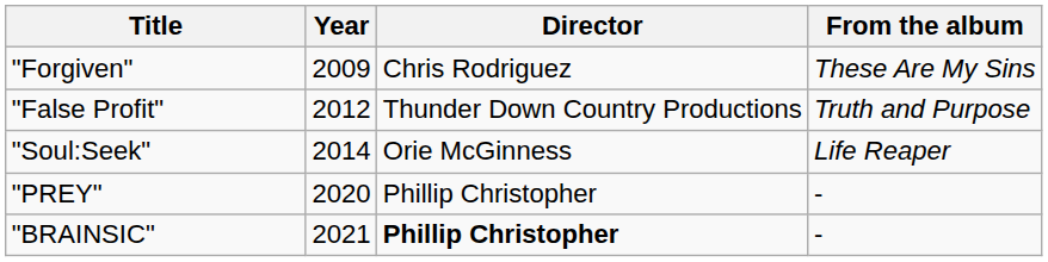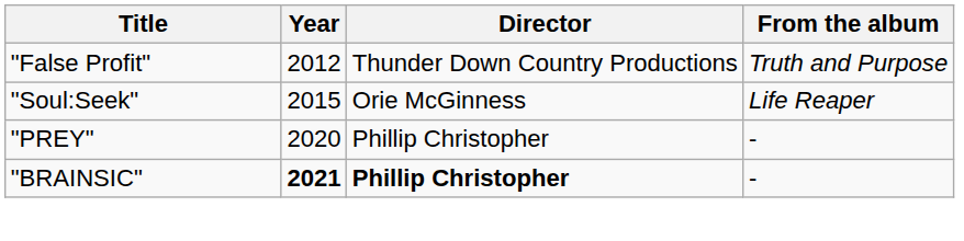 <table class="wikitable" border="1">
 <tr>
 <th width="175">Title</th>
 <th>Year</th>
 <th>Director</th>
 <th>From the album</th>
-</tr>
-<tr>
-<td>"Forgiven"</td>
-<td>2009</td>
-<td>Chris Rodriguez</td>
-<td><em>These Are My Sins</em></td>
 </tr>
 <tr>
 <td>"False Profit"</td>
 <td>2012</td>
 <td>Thunder Down Country Productions</td>
 <td><em>Truth and Purpose</em></td>
 </tr>
 <tr>
 <td>"Soul:Seek"</td>
-<td>2014</td>
+<td>2015</td>
 <td>Orie McGinness</td>
 <td><em>Life Reaper</em></td>
 </tr>
 <tr>
 <td>"PREY"</td>
 <td>2020</td>
 <td>Phillip Christopher</td>
 <td>-</td>
 </tr>
 <tr>
 <td>"BRAINSIC"</td>
-<td>2021</td>
+<td><strong>2021</strong></td>
 <td><strong>Phillip Christopher</strong></td>
 <td>-</td>
 </tr>
 </table>
